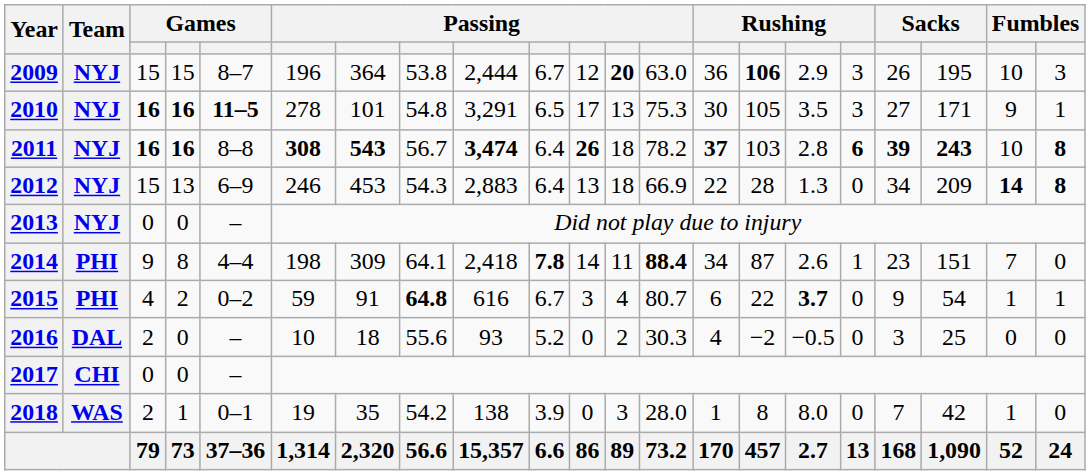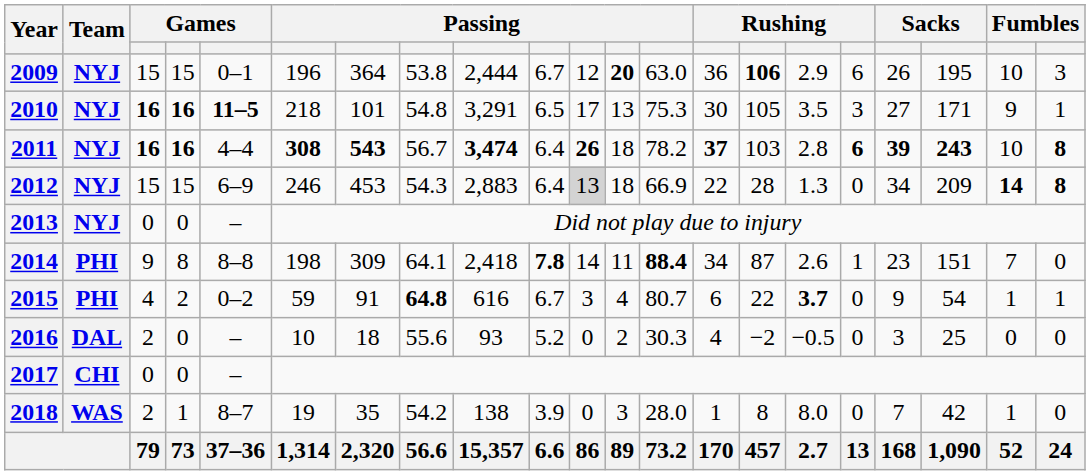 <table class="wikitable" style="text-align: center;">
 <tr>
 <th rowspan="2">Year</th>
 <th rowspan="2">Team</th>
 <th colspan="3">Games</th>
 <th colspan="8">Passing</th>
 <th colspan="4">Rushing</th>
 <th colspan="2">Sacks</th>
 <th colspan="2">Fumbles</th>
 </tr>
 <tr>
 <th></th>
 <th></th>
 <th></th>
 <th></th>
 <th></th>
 <th></th>
 <th></th>
 <th></th>
 <th></th>
 <th></th>
 <th></th>
 <th></th>
 <th></th>
 <th></th>
 <th></th>
 <th></th>
 <th></th>
 <th></th>
 <th></th>
 </tr>
 <tr>
 <th><a href='#'>2009</a></th>
 <th><a href='#'>NYJ</a></th>
 <td>15</td>
 <td>15</td>
-<td>8–7</td>
+<td>0–1</td>
 <td>196</td>
 <td>364</td>
 <td>53.8</td>
 <td>2,444</td>
 <td>6.7</td>
 <td>12</td>
 <td><strong>20</strong></td>
 <td>63.0</td>
 <td>36</td>
 <td><strong>106</strong></td>
 <td>2.9</td>
-<td>3</td>
+<td>6</td>
 <td>26</td>
 <td>195</td>
 <td>10</td>
 <td>3</td>
 </tr>
 <tr>
 <th><a href='#'>2010</a></th>
 <th><a href='#'>NYJ</a></th>
 <td><strong>16</strong></td>
 <td><strong>16</strong></td>
 <td><strong>11–5</strong></td>
-<td>278</td>
+<td>218</td>
 <td>101</td>
 <td>54.8</td>
 <td>3,291</td>
 <td>6.5</td>
 <td>17</td>
 <td>13</td>
 <td>75.3</td>
 <td>30</td>
 <td>105</td>
 <td>3.5</td>
 <td>3</td>
 <td>27</td>
 <td>171</td>
 <td>9</td>
 <td>1</td>
 </tr>
 <tr>
 <th><a href='#'>2011</a></th>
 <th><a href='#'>NYJ</a></th>
 <td><strong>16</strong></td>
 <td><strong>16</strong></td>
-<td>8–8</td>
+<td>4–4</td>
 <td><strong>308</strong></td>
 <td><strong>543</strong></td>
 <td>56.7</td>
 <td><strong>3,474</strong></td>
 <td>6.4</td>
 <td><strong>26</strong></td>
 <td>18</td>
 <td>78.2</td>
 <td><strong>37</strong></td>
 <td>103</td>
 <td>2.8</td>
 <td><strong>6</strong></td>
 <td><strong>39</strong></td>
 <td><strong>243</strong></td>
 <td>10</td>
 <td><strong>8</strong></td>
 </tr>
 <tr>
 <th><a href='#'>2012</a></th>
 <th><a href='#'>NYJ</a></th>
 <td>15</td>
-<td>13</td>
+<td>15</td>
 <td>6–9</td>
 <td>246</td>
 <td>453</td>
 <td>54.3</td>
 <td>2,883</td>
 <td>6.4</td>
-<td>13</td>
+<td style="background: lightgrey;">13</td>
 <td>18</td>
 <td>66.9</td>
 <td>22</td>
 <td>28</td>
 <td>1.3</td>
 <td>0</td>
 <td>34</td>
 <td>209</td>
 <td><strong>14</strong></td>
 <td><strong>8</strong></td>
 </tr>
 <tr>
 <th><a href='#'>2013</a></th>
 <th><a href='#'>NYJ</a></th>
 <td>0</td>
 <td>0</td>
 <td>–</td>
 <td colspan="16"><em>Did not play due to injury</em></td>
 </tr>
 <tr>
 <th><a href='#'>2014</a></th>
 <th><a href='#'>PHI</a></th>
 <td>9</td>
 <td>8</td>
-<td>4–4</td>
+<td>8–8</td>
 <td>198</td>
 <td>309</td>
 <td>64.1</td>
 <td>2,418</td>
 <td><strong>7.8</strong></td>
 <td>14</td>
 <td>11</td>
 <td><strong>88.4</strong></td>
 <td>34</td>
 <td>87</td>
 <td>2.6</td>
 <td>1</td>
 <td>23</td>
 <td>151</td>
 <td>7</td>
 <td>0</td>
 </tr>
 <tr>
 <th><a href='#'>2015</a></th>
 <th><a href='#'>PHI</a></th>
 <td>4</td>
 <td>2</td>
 <td>0–2</td>
 <td>59</td>
 <td>91</td>
 <td><strong>64.8</strong></td>
 <td>616</td>
 <td>6.7</td>
 <td>3</td>
 <td>4</td>
 <td>80.7</td>
 <td>6</td>
 <td>22</td>
 <td><strong>3.7</strong></td>
 <td>0</td>
 <td>9</td>
 <td>54</td>
 <td>1</td>
 <td>1</td>
 </tr>
 <tr>
 <th><a href='#'>2016</a></th>
 <th><a href='#'>DAL</a></th>
 <td>2</td>
 <td>0</td>
 <td>–</td>
 <td>10</td>
 <td>18</td>
 <td>55.6</td>
 <td>93</td>
 <td>5.2</td>
 <td>0</td>
 <td>2</td>
 <td>30.3</td>
 <td>4</td>
 <td>−2</td>
 <td>−0.5</td>
 <td>0</td>
 <td>3</td>
 <td>25</td>
 <td>0</td>
 <td>0</td>
 </tr>
 <tr>
 <th><a href='#'>2017</a></th>
 <th><a href='#'>CHI</a></th>
 <td>0</td>
 <td>0</td>
 <td>–</td>
 <td colspan="16"></td>
 </tr>
 <tr>
 <th><a href='#'>2018</a></th>
 <th><a href='#'>WAS</a></th>
 <td>2</td>
 <td>1</td>
-<td>0–1</td>
+<td>8–7</td>
 <td>19</td>
 <td>35</td>
 <td>54.2</td>
 <td>138</td>
 <td>3.9</td>
 <td>0</td>
 <td>3</td>
 <td>28.0</td>
 <td>1</td>
 <td>8</td>
 <td>8.0</td>
 <td>0</td>
 <td>7</td>
 <td>42</td>
 <td>1</td>
 <td>0</td>
 </tr>
 <tr>
 <th colspan="2"></th>
 <th>79</th>
 <th>73</th>
 <th>37–36</th>
 <th>1,314</th>
 <th>2,320</th>
 <th>56.6</th>
 <th>15,357</th>
 <th>6.6</th>
 <th>86</th>
 <th>89</th>
 <th>73.2</th>
 <th>170</th>
 <th>457</th>
 <th>2.7</th>
 <th>13</th>
 <th>168</th>
 <th>1,090</th>
 <th>52</th>
 <th>24</th>
 </tr>
 </table>
